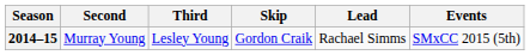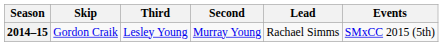 <table class="wikitable">
 <tr>
 <th scope="col">Season</th>
+<th scope="col">Skip</th>
+<th scope="col">Third</th>
 <th scope="col">Second</th>
-<th scope="col">Third</th>
-<th scope="col">Skip</th>
 <th scope="col">Lead</th>
 <th scope="col">Events</th>
 </tr>
 <tr>
 <th scope="row">2014–15</th>
+<td><a href='#'>Gordon Craik</a></td>
+<td><a href='#'>Lesley Young</a></td>
 <td><a href='#'>Murray Young</a></td>
-<td><a href='#'>Lesley Young</a></td>
-<td><a href='#'>Gordon Craik</a></td>
 <td>Rachael Simms</td>
 <td><a href='#'>SMxCC</a> 2015 (5th)</td>
 </tr>
 </table>
